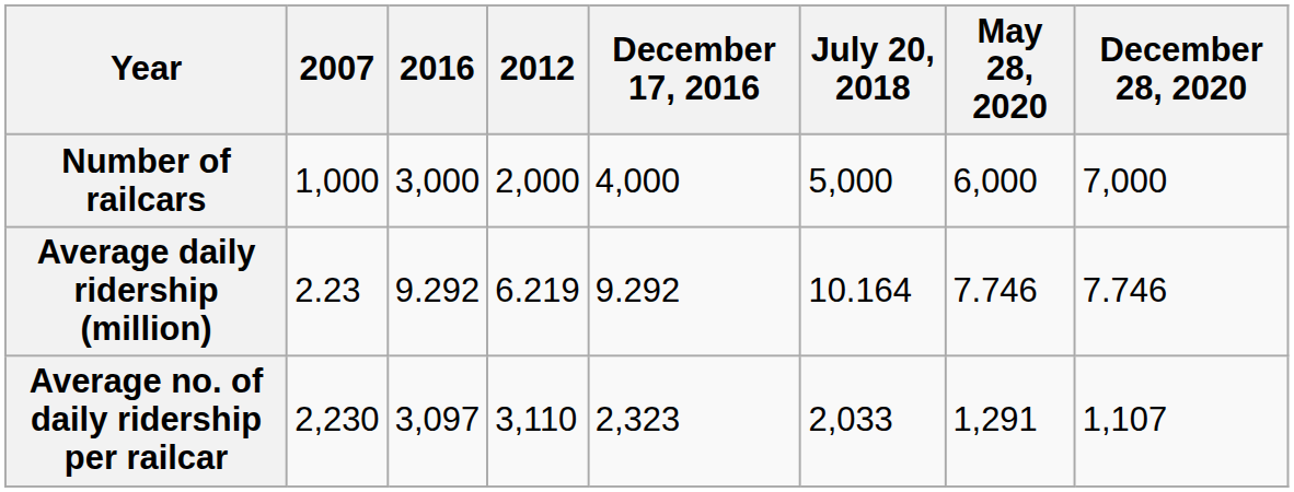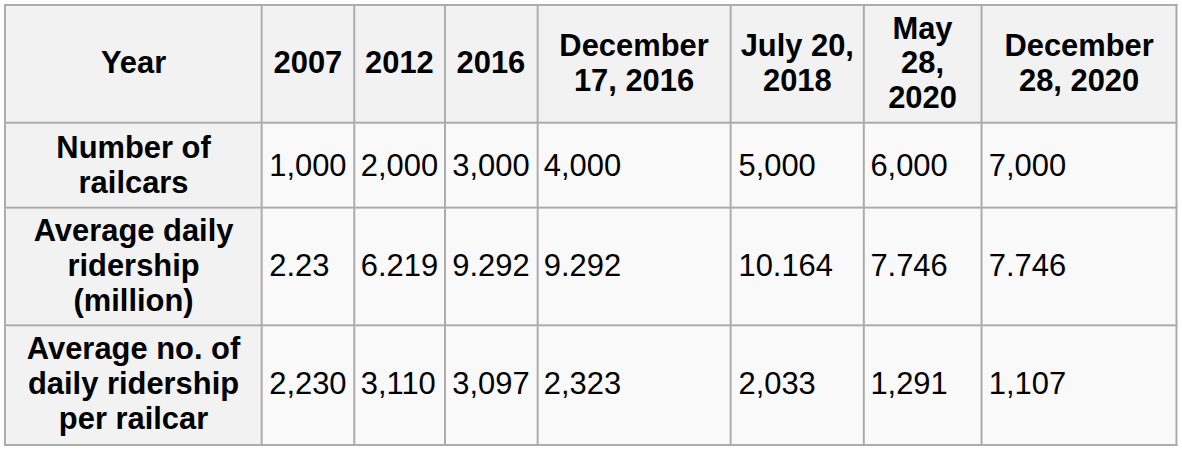 <table class="wikitable plainrowheaders">
 <tr>
 <th scope="row">Year</th>
 <th>2007</th>
+<th>2012</th>
 <th>2016</th>
-<th>2012</th>
 <th>December 17, 2016</th>
 <th>July 20, 2018</th>
 <th>May 28, 2020</th>
 <th>December 28, 2020</th>
 </tr>
 <tr>
 <th scope="row">Number of railcars</th>
 <td>1,000</td>
+<td>2,000</td>
 <td>3,000</td>
-<td>2,000</td>
 <td>4,000</td>
 <td>5,000</td>
 <td>6,000</td>
 <td>7,000</td>
 </tr>
 <tr>
 <th scope="row">Average daily ridership (million)</th>
 <td>2.23</td>
+<td>6.219</td>
 <td>9.292</td>
-<td>6.219</td>
 <td>9.292</td>
 <td>10.164</td>
 <td>7.746</td>
 <td>7.746</td>
 </tr>
 <tr>
 <th scope="row">Average no. of daily ridership per railcar</th>
 <td>2,230</td>
+<td>3,110</td>
 <td>3,097</td>
-<td>3,110</td>
 <td>2,323</td>
 <td>2,033</td>
 <td>1,291</td>
 <td>1,107</td>
 </tr>
 </table>
